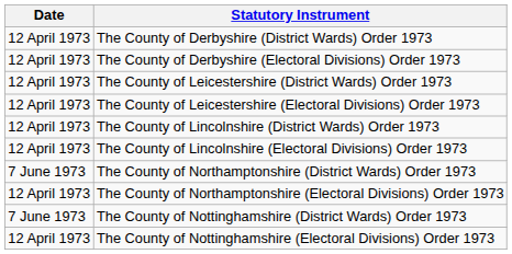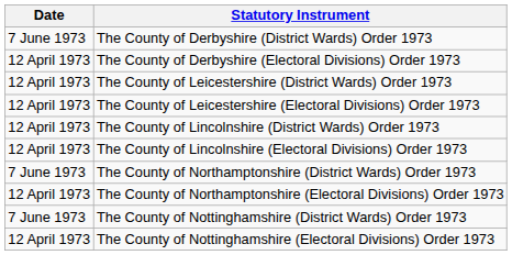 <table class="wikitable sortable">
 <tr>
 <th>Date</th>
 <th><a href='#'>Statutory Instrument</a></th>
 </tr>
 <tr>
-<td>12 April 1973</td>
+<td>7 June 1973</td>
 <td>The County of Derbyshire (District Wards) Order 1973</td>
 </tr>
 <tr>
 <td>12 April 1973</td>
 <td>The County of Derbyshire (Electoral Divisions) Order 1973</td>
 </tr>
 <tr>
 <td>12 April 1973</td>
 <td>The County of Leicestershire (District Wards) Order 1973</td>
 </tr>
 <tr>
 <td>12 April 1973</td>
 <td>The County of Leicestershire (Electoral Divisions) Order 1973</td>
 </tr>
 <tr>
 <td>12 April 1973</td>
 <td>The County of Lincolnshire (District Wards) Order 1973</td>
 </tr>
 <tr>
 <td>12 April 1973</td>
 <td>The County of Lincolnshire (Electoral Divisions) Order 1973</td>
 </tr>
 <tr>
 <td>7 June 1973</td>
 <td>The County of Northamptonshire (District Wards) Order 1973</td>
 </tr>
 <tr>
 <td>12 April 1973</td>
 <td>The County of Northamptonshire (Electoral Divisions) Order 1973</td>
 </tr>
 <tr>
 <td>7 June 1973</td>
 <td>The County of Nottinghamshire (District Wards) Order 1973</td>
 </tr>
 <tr>
 <td>12 April 1973</td>
 <td>The County of Nottinghamshire (Electoral Divisions) Order 1973</td>
 </tr>
 </table>
